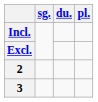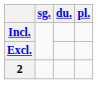 <table class="wikitable">
 <tr>
 <th></th>
 <th><a href='#'>sg.</a></th>
 <th><a href='#'>du.</a></th>
 <th><a href='#'>pl.</a></th>
 </tr>
 <tr>
 <th><a href='#'>Incl.</a></th>
 <td rowspan=2></td>
 <td></td>
 <td></td>
 </tr>
 <tr>
 <th><a href='#'>Excl.</a></th>
 <td></td>
 <td></td>
 </tr>
 <tr>
 <th>2</th>
 <td></td>
 <td></td>
 <td></td>
 </tr>
-<tr>
-<th>3</th>
-<td></td>
-<td></td>
-<td></td>
-</tr>
 </table>
